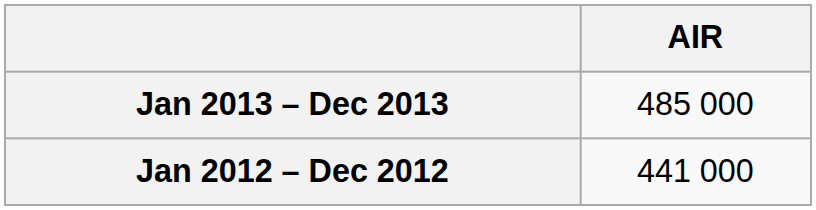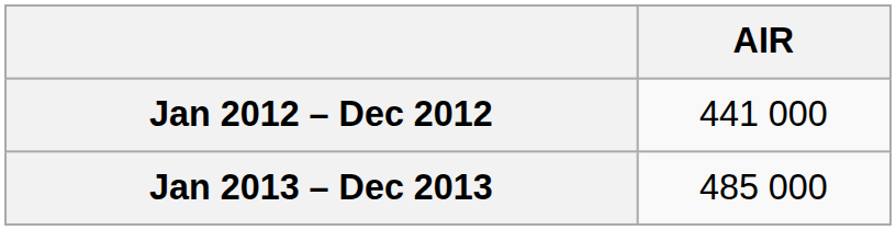 <table class="wikitable sortable" style="text-align:center; width:400px; height:100px;">
 <tr>
 <th></th>
 <th>AIR</th>
 </tr>
 <tr>
+<th scope="row">Jan 2012 – Dec 2012</th>
+<td>441 000</td>
+</tr>
+<tr>
 <th scope="row">Jan 2013 – Dec 2013</th>
 <td>485 000</td>
 </tr>
-<tr>
-<th scope="row">Jan 2012 – Dec 2012</th>
-<td>441 000</td>
-</tr>
 </table>
